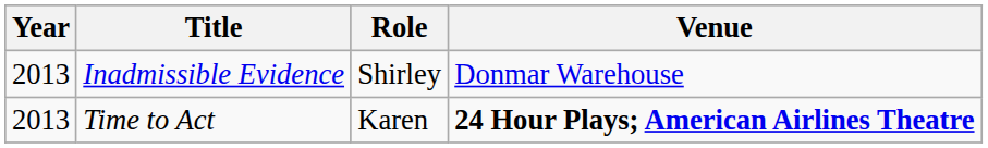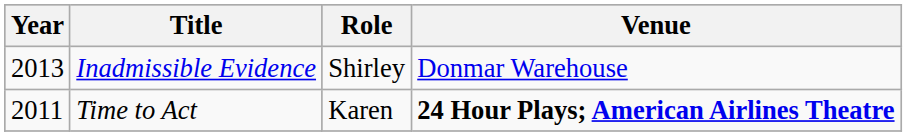 <table class="wikitable sortable">
 <tr>
 <th>Year</th>
 <th>Title</th>
 <th>Role</th>
 <th>Venue</th>
 </tr>
 <tr>
 <td>2013</td>
 <td><em><a href='#'>Inadmissible Evidence</a></em></td>
 <td>Shirley</td>
 <td><a href='#'>Donmar Warehouse</a></td>
 </tr>
 <tr>
-<td>2013</td>
+<td>2011</td>
 <td><em>Time to Act</em></td>
 <td>Karen</td>
 <td><strong>24 Hour Plays; <a href='#'>American Airlines Theatre</a></strong></td>
 </tr>
 </table>
